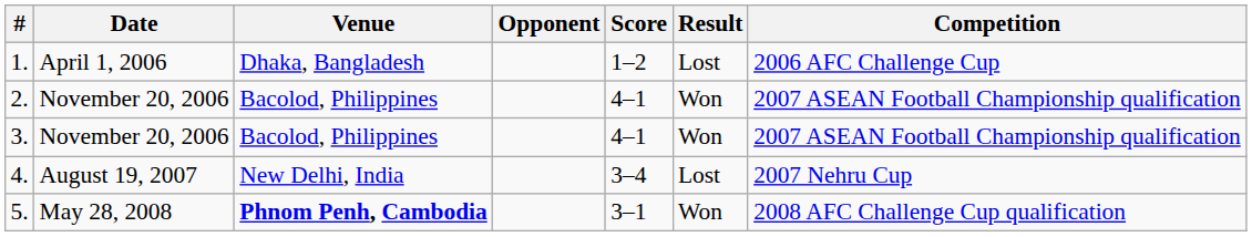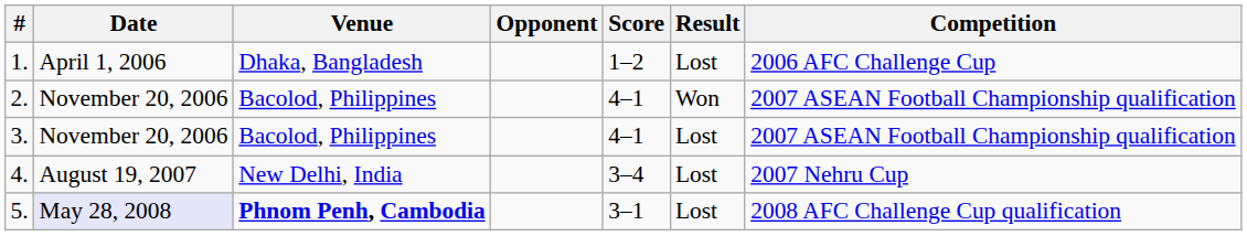 <table class="wikitable">
 <tr>
 <th>#</th>
 <th>Date</th>
 <th>Venue</th>
 <th>Opponent</th>
 <th>Score</th>
 <th>Result</th>
 <th>Competition</th>
 </tr>
 <tr>
 <td>1.</td>
 <td>April 1, 2006</td>
 <td><a href='#'>Dhaka</a>, <a href='#'>Bangladesh</a></td>
 <td></td>
 <td>1–2</td>
 <td>Lost</td>
 <td><a href='#'>2006 AFC Challenge Cup</a></td>
 </tr>
 <tr>
 <td>2.</td>
 <td>November 20, 2006</td>
 <td><a href='#'>Bacolod</a>, <a href='#'>Philippines</a></td>
 <td></td>
 <td>4–1</td>
 <td>Won</td>
 <td><a href='#'>2007 ASEAN Football Championship qualification</a></td>
 </tr>
 <tr>
 <td>3.</td>
 <td>November 20, 2006</td>
 <td><a href='#'>Bacolod</a>, <a href='#'>Philippines</a></td>
 <td></td>
 <td>4–1</td>
-<td>Won</td>
+<td>Lost</td>
 <td><a href='#'>2007 ASEAN Football Championship qualification</a></td>
 </tr>
 <tr>
 <td>4.</td>
 <td>August 19, 2007</td>
 <td><a href='#'>New Delhi</a>, <a href='#'>India</a></td>
 <td></td>
 <td>3–4</td>
 <td>Lost</td>
 <td><a href='#'>2007 Nehru Cup</a></td>
 </tr>
 <tr>
 <td>5.</td>
-<td>May 28, 2008</td>
+<td style="background: lavender;">May 28, 2008</td>
 <td><strong><a href='#'>Phnom Penh</a>, <a href='#'>Cambodia</a></strong></td>
 <td></td>
 <td>3–1</td>
-<td>Won</td>
+<td>Lost</td>
 <td><a href='#'>2008 AFC Challenge Cup qualification</a></td>
 </tr>
 </table>
